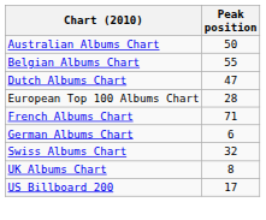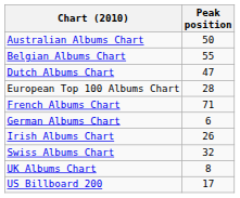 <table class="wikitable">
 <tr>
 <th align="left">Chart (2010)</th>
 <th align="left">Peak<br>position</th>
 </tr>
 <tr>
 <td align="left"><a href='#'>Australian Albums Chart</a></td>
 <td style="text-align:center;">50</td>
 </tr>
 <tr>
 <td align="left"><a href='#'>Belgian Albums Chart</a></td>
 <td style="text-align:center;">55</td>
 </tr>
 <tr>
 <td align="left"><a href='#'>Dutch Albums Chart</a></td>
 <td style="text-align:center;">47</td>
 </tr>
 <tr>
 <td align="left">European Top 100 Albums Chart</td>
 <td style="text-align:center;">28</td>
 </tr>
 <tr>
 <td align="left"><a href='#'>French Albums Chart</a></td>
 <td style="text-align:center;">71</td>
 </tr>
 <tr>
 <td align="left"><a href='#'>German Albums Chart</a></td>
 <td style="text-align:center;">6</td>
 </tr>
 <tr>
+<td align="left"><a href='#'>Irish Albums Chart</a></td>
+<td style="text-align:center;">26</td>
+</tr>
+<tr>
 <td align="left"><a href='#'>Swiss Albums Chart</a></td>
 <td style="text-align:center;">32</td>
 </tr>
 <tr>
 <td align="left"><a href='#'>UK Albums Chart</a></td>
 <td style="text-align:center;">8</td>
 </tr>
 <tr>
 <td align="left"><a href='#'>US Billboard 200</a></td>
 <td style="text-align:center;">17</td>
 </tr>
 </table>
